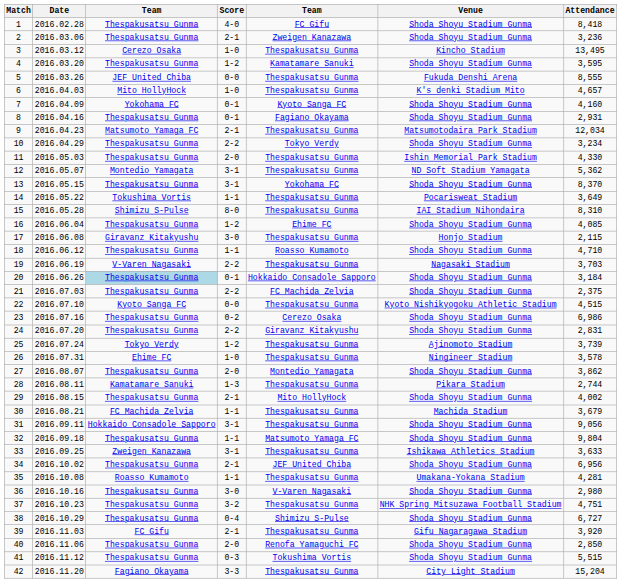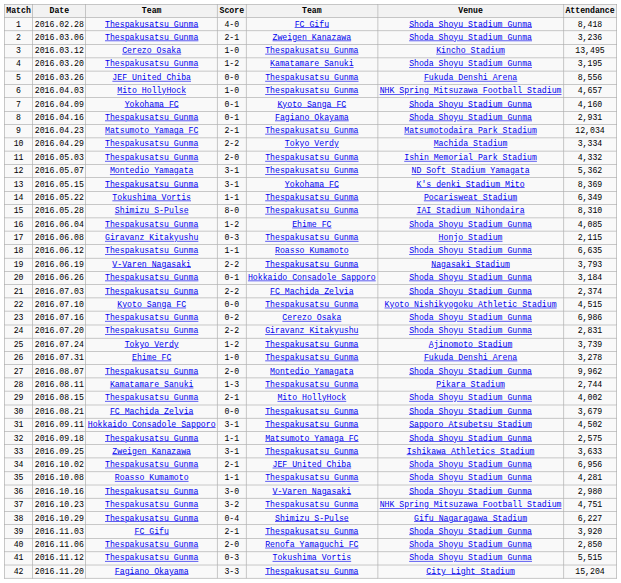 <table class="wikitable" style="text-align:center;">
 <tr>
 <th>Match</th>
 <th>Date</th>
 <th>Team</th>
 <th>Score</th>
 <th>Team</th>
 <th>Venue</th>
 <th>Attendance</th>
 </tr>
 <tr>
 <td>1</td>
 <td>2016.02.28</td>
 <td><a href='#'>Thespakusatsu Gunma</a></td>
 <td>4-0</td>
 <td><a href='#'>FC Gifu</a></td>
 <td><a href='#'>Shoda Shoyu Stadium Gunma</a></td>
 <td>8,418</td>
 </tr>
 <tr>
 <td>2</td>
 <td>2016.03.06</td>
 <td><a href='#'>Thespakusatsu Gunma</a></td>
 <td>2-1</td>
 <td><a href='#'>Zweigen Kanazawa</a></td>
 <td><a href='#'>Shoda Shoyu Stadium Gunma</a></td>
 <td>3,236</td>
 </tr>
 <tr>
 <td>3</td>
 <td>2016.03.12</td>
 <td><a href='#'>Cerezo Osaka</a></td>
 <td>1-0</td>
 <td><a href='#'>Thespakusatsu Gunma</a></td>
 <td><a href='#'>Kincho Stadium</a></td>
 <td>13,495</td>
 </tr>
 <tr>
 <td>4</td>
 <td>2016.03.20</td>
 <td><a href='#'>Thespakusatsu Gunma</a></td>
 <td>1-2</td>
 <td><a href='#'>Kamatamare Sanuki</a></td>
 <td><a href='#'>Shoda Shoyu Stadium Gunma</a></td>
-<td>3,595</td>
+<td>3,195</td>
 </tr>
 <tr>
 <td>5</td>
 <td>2016.03.26</td>
 <td><a href='#'>JEF United Chiba</a></td>
 <td>0-0</td>
 <td><a href='#'>Thespakusatsu Gunma</a></td>
 <td><a href='#'>Fukuda Denshi Arena</a></td>
-<td>8,555</td>
+<td>8,556</td>
 </tr>
 <tr>
 <td>6</td>
 <td>2016.04.03</td>
 <td><a href='#'>Mito HollyHock</a></td>
 <td>1-0</td>
 <td><a href='#'>Thespakusatsu Gunma</a></td>
-<td><a href='#'>K's denki Stadium Mito</a></td>
+<td><a href='#'>NHK Spring Mitsuzawa Football Stadium</a></td>
 <td>4,657</td>
 </tr>
 <tr>
 <td>7</td>
 <td>2016.04.09</td>
 <td><a href='#'>Yokohama FC</a></td>
 <td>0-1</td>
 <td><a href='#'>Kyoto Sanga FC</a></td>
 <td><a href='#'>Shoda Shoyu Stadium Gunma</a></td>
 <td>4,160</td>
 </tr>
 <tr>
 <td>8</td>
 <td>2016.04.16</td>
 <td><a href='#'>Thespakusatsu Gunma</a></td>
 <td>0-1</td>
 <td><a href='#'>Fagiano Okayama</a></td>
 <td><a href='#'>Shoda Shoyu Stadium Gunma</a></td>
 <td>2,931</td>
 </tr>
 <tr>
 <td>9</td>
 <td>2016.04.23</td>
 <td><a href='#'>Matsumoto Yamaga FC</a></td>
 <td>2-1</td>
 <td><a href='#'>Thespakusatsu Gunma</a></td>
 <td><a href='#'>Matsumotodaira Park Stadium</a></td>
 <td>12,034</td>
 </tr>
 <tr>
 <td>10</td>
 <td>2016.04.29</td>
 <td><a href='#'>Thespakusatsu Gunma</a></td>
 <td>2-2</td>
 <td><a href='#'>Tokyo Verdy</a></td>
-<td><a href='#'>Shoda Shoyu Stadium Gunma</a></td>
-<td>3,234</td>
+<td><a href='#'>Machida Stadium</a></td>
+<td>3,334</td>
 </tr>
 <tr>
 <td>11</td>
 <td>2016.05.03</td>
 <td><a href='#'>Thespakusatsu Gunma</a></td>
 <td>2-0</td>
 <td><a href='#'>Thespakusatsu Gunma</a></td>
 <td><a href='#'>Ishin Memorial Park Stadium</a></td>
-<td>4,330</td>
+<td>4,332</td>
 </tr>
 <tr>
 <td>12</td>
 <td>2016.05.07</td>
 <td><a href='#'>Montedio Yamagata</a></td>
 <td>3-1</td>
 <td><a href='#'>Thespakusatsu Gunma</a></td>
 <td><a href='#'>ND Soft Stadium Yamagata</a></td>
 <td>5,362</td>
 </tr>
 <tr>
 <td>13</td>
 <td>2016.05.15</td>
 <td><a href='#'>Thespakusatsu Gunma</a></td>
 <td>3-1</td>
 <td><a href='#'>Yokohama FC</a></td>
-<td><a href='#'>Shoda Shoyu Stadium Gunma</a></td>
-<td>8,370</td>
+<td><a href='#'>K's denki Stadium Mito</a></td>
+<td>8,369</td>
 </tr>
 <tr>
 <td>14</td>
 <td>2016.05.22</td>
 <td><a href='#'>Tokushima Vortis</a></td>
 <td>1-1</td>
 <td><a href='#'>Thespakusatsu Gunma</a></td>
 <td><a href='#'>Pocarisweat Stadium</a></td>
-<td>3,649</td>
+<td>6,349</td>
 </tr>
 <tr>
 <td>15</td>
 <td>2016.05.28</td>
 <td><a href='#'>Shimizu S-Pulse</a></td>
 <td>8-0</td>
 <td><a href='#'>Thespakusatsu Gunma</a></td>
 <td><a href='#'>IAI Stadium Nihondaira</a></td>
 <td>8,310</td>
 </tr>
 <tr>
 <td>16</td>
 <td>2016.06.04</td>
 <td><a href='#'>Thespakusatsu Gunma</a></td>
 <td>1-2</td>
 <td><a href='#'>Ehime FC</a></td>
 <td><a href='#'>Shoda Shoyu Stadium Gunma</a></td>
 <td>4,085</td>
 </tr>
 <tr>
 <td>17</td>
 <td>2016.06.08</td>
 <td><a href='#'>Giravanz Kitakyushu</a></td>
-<td>3-0</td>
+<td>0-3</td>
 <td><a href='#'>Thespakusatsu Gunma</a></td>
 <td><a href='#'>Honjo Stadium</a></td>
 <td>2,115</td>
 </tr>
 <tr>
 <td>18</td>
 <td>2016.06.12</td>
 <td><a href='#'>Thespakusatsu Gunma</a></td>
 <td>1-1</td>
 <td><a href='#'>Roasso Kumamoto</a></td>
 <td><a href='#'>Shoda Shoyu Stadium Gunma</a></td>
-<td>4,710</td>
+<td>6,635</td>
 </tr>
 <tr>
 <td>19</td>
 <td>2016.06.19</td>
 <td><a href='#'>V-Varen Nagasaki</a></td>
 <td>2-2</td>
 <td><a href='#'>Thespakusatsu Gunma</a></td>
 <td><a href='#'>Nagasaki Stadium</a></td>
-<td>3,703</td>
+<td>3,793</td>
 </tr>
 <tr>
 <td>20</td>
 <td>2016.06.26</td>
-<td style="background: lightblue;"><a href='#'>Thespakusatsu Gunma</a></td>
+<td><a href='#'>Thespakusatsu Gunma</a></td>
 <td>0-1</td>
 <td><a href='#'>Hokkaido Consadole Sapporo</a></td>
 <td><a href='#'>Shoda Shoyu Stadium Gunma</a></td>
 <td>3,184</td>
 </tr>
 <tr>
 <td>21</td>
 <td>2016.07.03</td>
 <td><a href='#'>Thespakusatsu Gunma</a></td>
 <td>2-2</td>
 <td><a href='#'>FC Machida Zelvia</a></td>
 <td><a href='#'>Shoda Shoyu Stadium Gunma</a></td>
-<td>2,375</td>
+<td>2,374</td>
 </tr>
 <tr>
 <td>22</td>
 <td>2016.07.10</td>
 <td><a href='#'>Kyoto Sanga FC</a></td>
 <td>0-0</td>
 <td><a href='#'>Thespakusatsu Gunma</a></td>
 <td><a href='#'>Kyoto Nishikyogoku Athletic Stadium</a></td>
 <td>4,515</td>
 </tr>
 <tr>
 <td>23</td>
 <td>2016.07.16</td>
 <td><a href='#'>Thespakusatsu Gunma</a></td>
 <td>0-2</td>
 <td><a href='#'>Cerezo Osaka</a></td>
 <td><a href='#'>Shoda Shoyu Stadium Gunma</a></td>
 <td>6,986</td>
 </tr>
 <tr>
 <td>24</td>
 <td>2016.07.20</td>
 <td><a href='#'>Thespakusatsu Gunma</a></td>
 <td>2-2</td>
 <td><a href='#'>Giravanz Kitakyushu</a></td>
 <td><a href='#'>Shoda Shoyu Stadium Gunma</a></td>
 <td>2,831</td>
 </tr>
 <tr>
 <td>25</td>
 <td>2016.07.24</td>
 <td><a href='#'>Tokyo Verdy</a></td>
 <td>1-2</td>
 <td><a href='#'>Thespakusatsu Gunma</a></td>
 <td><a href='#'>Ajinomoto Stadium</a></td>
 <td>3,739</td>
 </tr>
 <tr>
 <td>26</td>
 <td>2016.07.31</td>
 <td><a href='#'>Ehime FC</a></td>
 <td>1-0</td>
 <td><a href='#'>Thespakusatsu Gunma</a></td>
-<td><a href='#'>Ningineer Stadium</a></td>
-<td>3,578</td>
+<td><a href='#'>Fukuda Denshi Arena</a></td>
+<td>3,278</td>
 </tr>
 <tr>
 <td>27</td>
 <td>2016.08.07</td>
 <td><a href='#'>Thespakusatsu Gunma</a></td>
 <td>2-0</td>
 <td><a href='#'>Montedio Yamagata</a></td>
 <td><a href='#'>Shoda Shoyu Stadium Gunma</a></td>
-<td>3,862</td>
+<td>9,962</td>
 </tr>
 <tr>
 <td>28</td>
 <td>2016.08.11</td>
 <td><a href='#'>Kamatamare Sanuki</a></td>
 <td>1-3</td>
 <td><a href='#'>Thespakusatsu Gunma</a></td>
 <td><a href='#'>Pikara Stadium</a></td>
 <td>2,744</td>
 </tr>
 <tr>
 <td>29</td>
 <td>2016.08.15</td>
 <td><a href='#'>Thespakusatsu Gunma</a></td>
 <td>2-1</td>
 <td><a href='#'>Mito HollyHock</a></td>
 <td><a href='#'>Shoda Shoyu Stadium Gunma</a></td>
 <td>4,002</td>
 </tr>
 <tr>
 <td>30</td>
 <td>2016.08.21</td>
 <td><a href='#'>FC Machida Zelvia</a></td>
-<td>1-1</td>
+<td>0-0</td>
 <td><a href='#'>Thespakusatsu Gunma</a></td>
-<td><a href='#'>Machida Stadium</a></td>
+<td><a href='#'>Shoda Shoyu Stadium Gunma</a></td>
 <td>3,679</td>
 </tr>
 <tr>
 <td>31</td>
 <td>2016.09.11</td>
 <td><a href='#'>Hokkaido Consadole Sapporo</a></td>
 <td>3-1</td>
 <td><a href='#'>Thespakusatsu Gunma</a></td>
-<td><a href='#'>Shoda Shoyu Stadium Gunma</a></td>
-<td>9,056</td>
+<td><a href='#'>Sapporo Atsubetsu Stadium</a></td>
+<td>4,502</td>
 </tr>
 <tr>
 <td>32</td>
 <td>2016.09.18</td>
 <td><a href='#'>Thespakusatsu Gunma</a></td>
 <td>1-1</td>
 <td><a href='#'>Matsumoto Yamaga FC</a></td>
 <td><a href='#'>Shoda Shoyu Stadium Gunma</a></td>
-<td>9,804</td>
+<td>2,575</td>
 </tr>
 <tr>
 <td>33</td>
 <td>2016.09.25</td>
 <td><a href='#'>Zweigen Kanazawa</a></td>
 <td>3-1</td>
 <td><a href='#'>Thespakusatsu Gunma</a></td>
 <td><a href='#'>Ishikawa Athletics Stadium</a></td>
 <td>3,633</td>
 </tr>
 <tr>
 <td>34</td>
 <td>2016.10.02</td>
 <td><a href='#'>Thespakusatsu Gunma</a></td>
 <td>2-1</td>
 <td><a href='#'>JEF United Chiba</a></td>
 <td><a href='#'>Shoda Shoyu Stadium Gunma</a></td>
 <td>6,956</td>
 </tr>
 <tr>
 <td>35</td>
 <td>2016.10.08</td>
 <td><a href='#'>Roasso Kumamoto</a></td>
 <td>1-1</td>
 <td><a href='#'>Thespakusatsu Gunma</a></td>
-<td><a href='#'>Umakana-Yokana Stadium</a></td>
+<td><a href='#'>Shoda Shoyu Stadium Gunma</a></td>
 <td>4,281</td>
 </tr>
 <tr>
 <td>36</td>
 <td>2016.10.16</td>
 <td><a href='#'>Thespakusatsu Gunma</a></td>
 <td>3-0</td>
 <td><a href='#'>V-Varen Nagasaki</a></td>
 <td><a href='#'>Shoda Shoyu Stadium Gunma</a></td>
 <td>2,980</td>
 </tr>
 <tr>
 <td>37</td>
 <td>2016.10.23</td>
 <td><a href='#'>Thespakusatsu Gunma</a></td>
 <td>3-2</td>
 <td><a href='#'>Thespakusatsu Gunma</a></td>
 <td><a href='#'>NHK Spring Mitsuzawa Football Stadium</a></td>
 <td>4,751</td>
 </tr>
 <tr>
 <td>38</td>
 <td>2016.10.29</td>
 <td><a href='#'>Thespakusatsu Gunma</a></td>
 <td>0-4</td>
 <td><a href='#'>Shimizu S-Pulse</a></td>
-<td><a href='#'>Shoda Shoyu Stadium Gunma</a></td>
-<td>6,727</td>
+<td><a href='#'>Gifu Nagaragawa Stadium</a></td>
+<td>6,227</td>
 </tr>
 <tr>
 <td>39</td>
 <td>2016.11.03</td>
 <td><a href='#'>FC Gifu</a></td>
 <td>2-1</td>
 <td><a href='#'>Thespakusatsu Gunma</a></td>
-<td><a href='#'>Gifu Nagaragawa Stadium</a></td>
+<td><a href='#'>Shoda Shoyu Stadium Gunma</a></td>
 <td>3,920</td>
 </tr>
 <tr>
 <td>40</td>
 <td>2016.11.06</td>
 <td><a href='#'>Thespakusatsu Gunma</a></td>
 <td>2-0</td>
 <td><a href='#'>Renofa Yamaguchi FC</a></td>
 <td><a href='#'>Shoda Shoyu Stadium Gunma</a></td>
 <td>2,850</td>
 </tr>
 <tr>
 <td>41</td>
 <td>2016.11.12</td>
 <td><a href='#'>Thespakusatsu Gunma</a></td>
 <td>0-3</td>
 <td><a href='#'>Tokushima Vortis</a></td>
 <td><a href='#'>Shoda Shoyu Stadium Gunma</a></td>
 <td>5,515</td>
 </tr>
 <tr>
 <td>42</td>
 <td>2016.11.20</td>
 <td><a href='#'>Fagiano Okayama</a></td>
 <td>3-3</td>
 <td><a href='#'>Thespakusatsu Gunma</a></td>
 <td><a href='#'>City Light Stadium</a></td>
 <td>15,204</td>
 </tr>
 </table>
